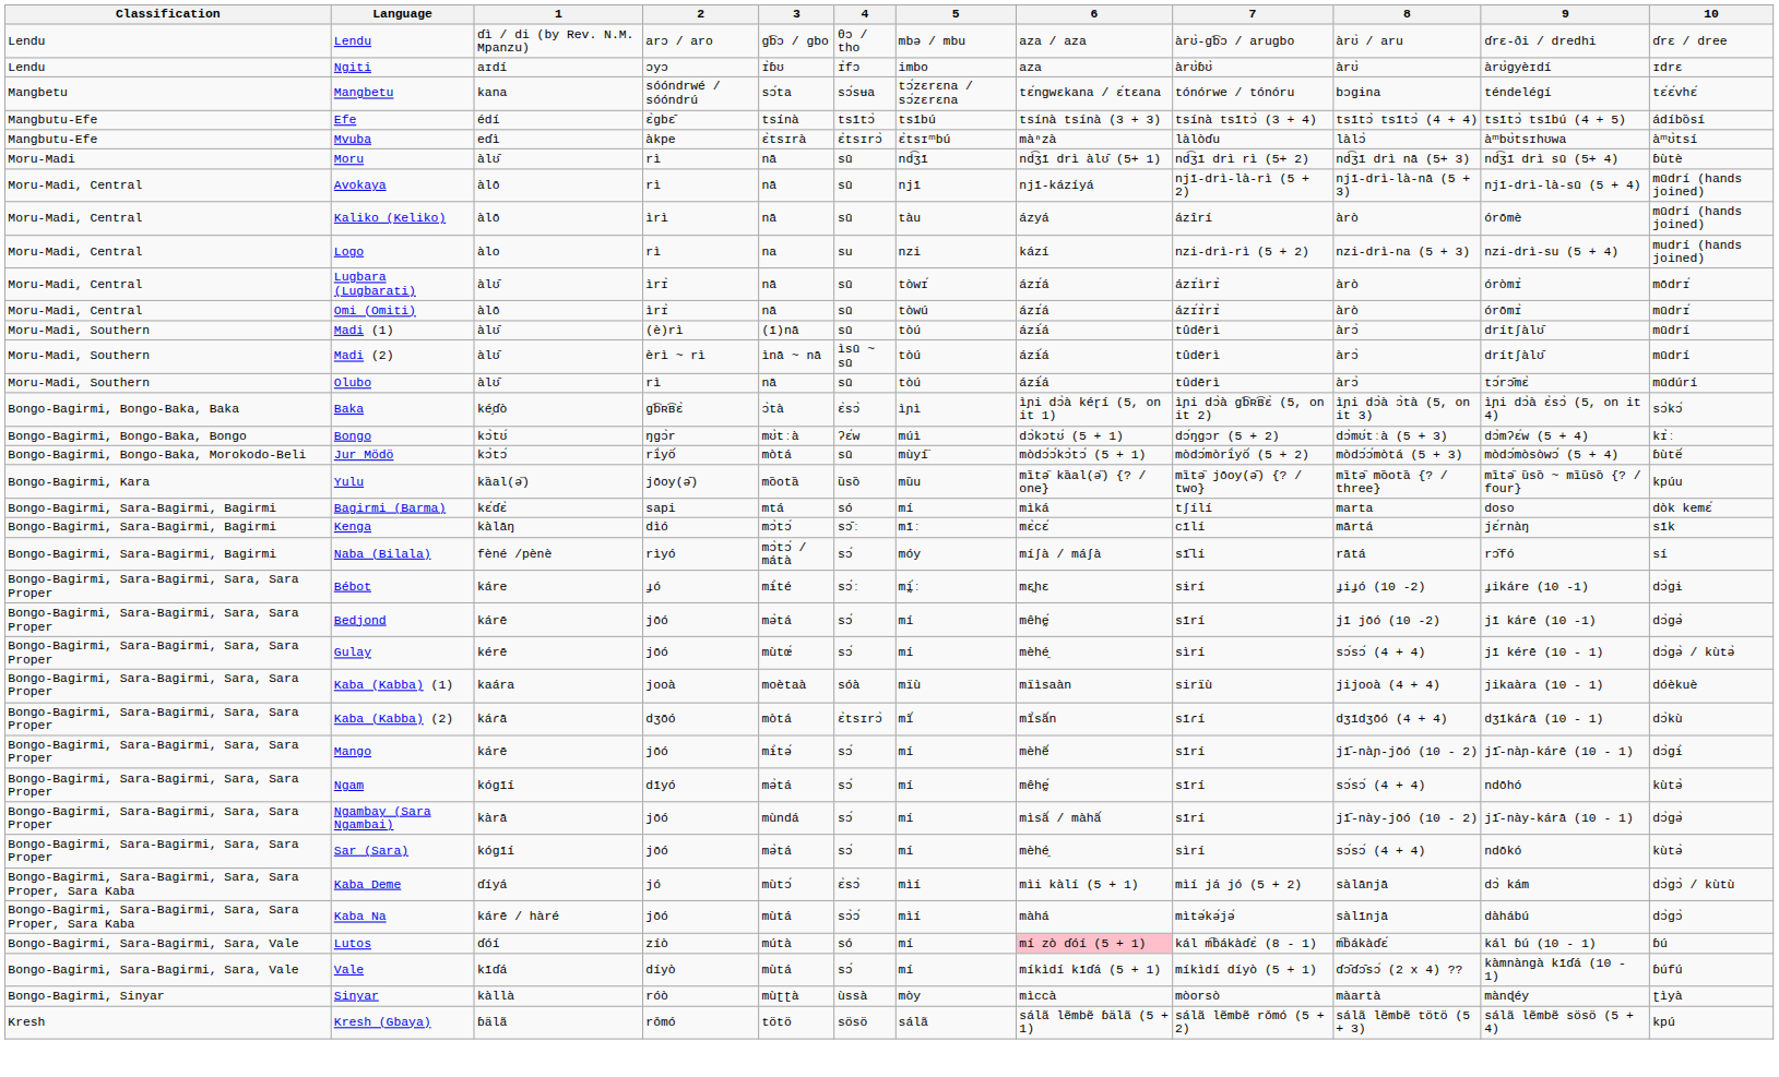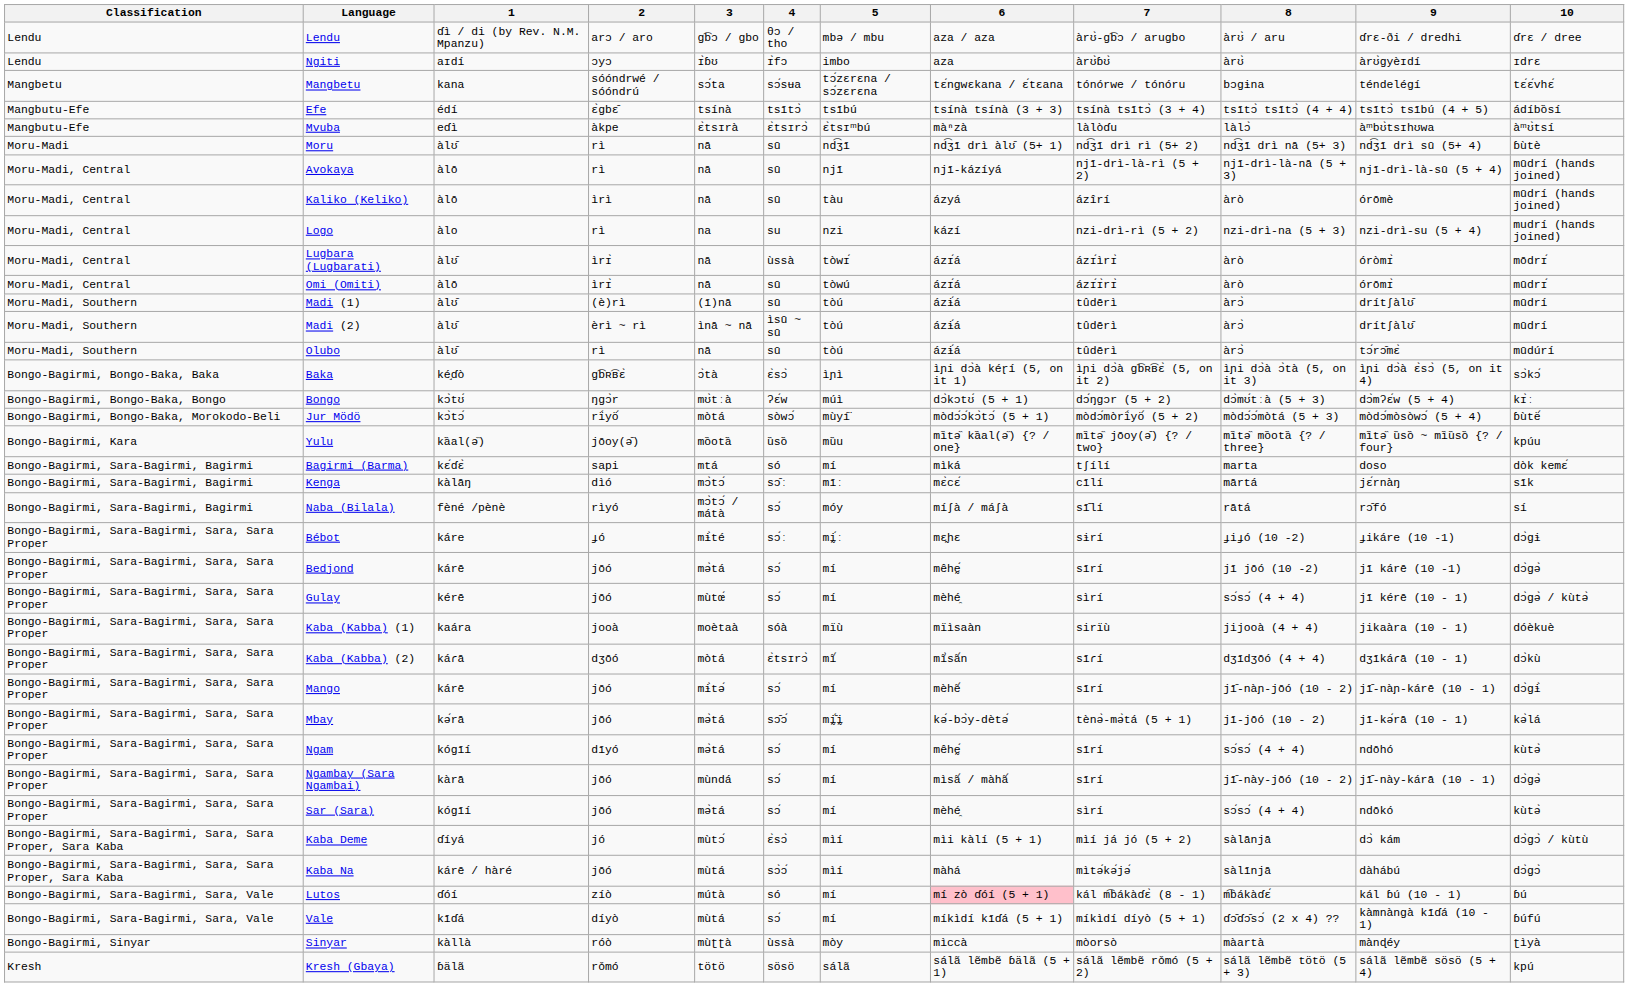 <table class="wikitable sortable" | style="font-size: 85%;" |>
 <tr>
 <th>Classification</th>
 <th>Language</th>
 <th>1</th>
 <th>2</th>
 <th>3</th>
 <th>4</th>
 <th>5</th>
 <th>6</th>
 <th>7</th>
 <th>8</th>
 <th>9</th>
 <th>10</th>
 </tr>
 <tr>
 <td>Lendu</td>
 <td><a href='#'>Lendu</a></td>
 <td>ɗì  / di (by Rev. N.M. Mpanzu)</td>
 <td>arɔ / aro</td>
 <td>ɡ͡bɔ / ɡbo</td>
 <td>θɔ / tho</td>
 <td>mbə / mbu</td>
 <td>aza / aza</td>
 <td>àrʊ̀-ɡ͡bɔ  / aruɡbo</td>
 <td>àrʊ̀   / aru</td>
 <td>ɗrɛ-ði  / dredhi</td>
 <td>ɗrɛ / dree</td>
 </tr>
 <tr>
 <td>Lendu</td>
 <td><a href='#'>Ngiti</a></td>
 <td>aɪdí</td>
 <td>ɔyɔ</td>
 <td>ɪ̀ɓʊ</td>
 <td>ɪ̀fɔ</td>
 <td>imbo</td>
 <td>aza</td>
 <td>àrʊ̀ɓʊ̀</td>
 <td>àrʊ̀</td>
 <td>àrʊ̀ɡyèɪdí</td>
 <td>ɪdrɛ</td>
 </tr>
 <tr>
 <td>Mangbetu</td>
 <td><a href='#'>Mangbetu</a></td>
 <td>kana</td>
 <td>sóóndrwé / sóóndrú</td>
 <td>sɔ́ta</td>
 <td>sɔ́sʉa</td>
 <td>tɔ́zɛrɛna /  sɔ́zɛrɛna</td>
 <td>tɛ́nɡwɛkana / ɛ́tɛana</td>
 <td>tónórwe / tónóru</td>
 <td>bɔɡɨna</td>
 <td>téndeléɡí</td>
 <td>tɛ́ɛ́vhɛ́</td>
 </tr>
 <tr>
 <td>Mangbutu-Efe</td>
 <td><a href='#'>Efe</a></td>
 <td>édí</td>
 <td>ɛ̀ɡbɛ̄</td>
 <td>tsínà</td>
 <td>tsītɔ̀</td>
 <td>tsībú</td>
 <td>tsínà tsínà  (3 + 3)</td>
 <td>tsínà tsītɔ̀ (3 + 4)</td>
 <td>tsītɔ̀ tsītɔ̀  (4 + 4)</td>
 <td>tsītɔ̀ tsībú (4 + 5)</td>
 <td>ádíbȍsí</td>
 </tr>
 <tr>
 <td>Mangbutu-Efe</td>
 <td><a href='#'>Mvuba</a></td>
 <td>eɗì</td>
 <td>àkpe</td>
 <td>ɛ̀tsɪrà</td>
 <td>ɛ̀tsɪrɔ̀</td>
 <td>ɛ̀tsɪᵐbú</td>
 <td>màⁿzà</td>
 <td>làlòɗu</td>
 <td>làlɔ̀</td>
 <td>àᵐbʊ̀tsɪhʊwa</td>
 <td>àᵐʊ̀tsí</td>
 </tr>
 <tr>
 <td>Moru-Madi</td>
 <td><a href='#'>Moru</a></td>
 <td>àlʊ̄</td>
 <td>rì</td>
 <td>nā</td>
 <td>sū</td>
 <td>nd͡ʒī</td>
 <td>nd͡ʒī drì àlʊ̄ (5+ 1)</td>
 <td>nd͡ʒī drì rì (5+ 2)</td>
 <td>nd͡ʒī drì nā  (5+ 3)</td>
 <td>nd͡ʒī drì sū  (5+ 4)</td>
 <td>ɓùtè</td>
 </tr>
 <tr>
 <td>Moru-Madi, Central</td>
 <td><a href='#'>Avokaya</a></td>
 <td>àlō</td>
 <td>rì</td>
 <td>nā</td>
 <td>sū</td>
 <td>njī</td>
 <td>njī-kázíyá</td>
 <td>njī-drì-là-rì  (5 + 2)</td>
 <td>njī-drì-là-nā (5 + 3)</td>
 <td>njī-drì-là-sū  (5 + 4)</td>
 <td>mūdrí  (hands joined)</td>
 </tr>
 <tr>
 <td>Moru-Madi, Central</td>
 <td><a href='#'>Kaliko (Keliko)</a></td>
 <td>àlō</td>
 <td>ìrì</td>
 <td>nā</td>
 <td>sū</td>
 <td>tàu</td>
 <td>ázyá</td>
 <td>ázîrí</td>
 <td>àrò</td>
 <td>órōmè</td>
 <td>mūdrí (hands joined)</td>
 </tr>
 <tr>
 <td>Moru-Madi, Central</td>
 <td><a href='#'>Logo</a></td>
 <td>àlo</td>
 <td>rì</td>
 <td>na</td>
 <td>su</td>
 <td>nzi</td>
 <td>kází</td>
 <td>nzi-drì-rì  (5 + 2)</td>
 <td>nzi-drì-na (5 + 3)</td>
 <td>nzi-drì-su (5 + 4)</td>
 <td>mudrí  (hands joined)</td>
 </tr>
 <tr>
 <td>Moru-Madi, Central</td>
 <td><a href='#'>Lugbara (Lugbarati)</a></td>
 <td>àlʊ̄</td>
 <td>ìrɪ̀</td>
 <td>nā</td>
-<td>sū</td>
+<td>ùssà</td>
 <td>tòwɪ́</td>
 <td>ázɪ́á</td>
 <td>ázɪ́ìrɪ̀</td>
 <td>àrò</td>
 <td>óròmɪ̀</td>
 <td>mōdrɪ́</td>
 </tr>
 <tr>
 <td>Moru-Madi, Central</td>
 <td><a href='#'>Omi (Omiti)</a></td>
 <td>àlō</td>
 <td>ìrɪ̀</td>
 <td>nā</td>
 <td>sū</td>
 <td>tòwú</td>
 <td>ázɪ́á</td>
 <td>ázɪ́ɪ̀rɪ̀</td>
 <td>àrò</td>
 <td>órōmɪ̀</td>
 <td>mūdrɪ́</td>
 </tr>
 <tr>
 <td>Moru-Madi, Southern</td>
 <td><a href='#'>Madi</a> (1)</td>
 <td>àlʊ̄</td>
 <td>(è)rì</td>
 <td>(ī)nā</td>
 <td>sū</td>
 <td>tòú</td>
 <td>ázɨ́á</td>
 <td>tûdērì</td>
 <td>àrɔ̀</td>
 <td>drítʃàlʊ̄</td>
 <td>mūdrí</td>
 </tr>
 <tr>
 <td>Moru-Madi, Southern</td>
 <td><a href='#'>Madi</a> (2)</td>
 <td>àlʊ̄</td>
 <td>èrì ~ rì</td>
 <td>ìnā ~ nā</td>
 <td>ìsū ~ sū</td>
 <td>tòú</td>
 <td>ázɨ́á</td>
 <td>tûdērì</td>
 <td>àrɔ̀</td>
 <td>drítʃàlʊ̄</td>
 <td>mūdrí</td>
 </tr>
 <tr>
 <td>Moru-Madi, Southern</td>
 <td><a href='#'>Olubo</a></td>
 <td>àlʊ̄</td>
 <td>rì</td>
 <td>nā</td>
 <td>sū</td>
 <td>tòú</td>
 <td>ázɨ́á</td>
 <td>tûdērì</td>
 <td>àrɔ̀</td>
 <td>tɔ́rɔ̄mɛ̀</td>
 <td>mūdúrí</td>
 </tr>
 <tr>
 <td>Bongo-Bagirmi, Bongo-Baka, Baka</td>
 <td><a href='#'>Baka</a></td>
 <td>ké̘ɗò</td>
 <td>ɡ͡bʀ͡ʙɛ̀</td>
 <td>ɔ̀tà</td>
 <td>ɛ̀sɔ̀</td>
 <td>ìɲì</td>
 <td>ìɲi dɔ̀à kéɽí   (5, on it 1)</td>
 <td>ìɲi dɔ̀à ɡ͡bʀ͡ʙɛ̀  (5, on it 2)</td>
 <td>ìɲi dɔ̀à ɔ̀tà  (5, on it 3)</td>
 <td>ìɲi dɔ̀à ɛ̀sɔ̀     (5, on it 4)</td>
 <td>sɔ̀kɔ́</td>
 </tr>
 <tr>
 <td>Bongo-Bagirmi, Bongo-Baka, Bongo</td>
 <td><a href='#'>Bongo</a></td>
 <td>kɔ̀tʊ́</td>
 <td>ŋɡɔ̀r</td>
 <td>mʊ̀tːà</td>
 <td>ʔɛ́w</td>
 <td>múì</td>
 <td>dɔ̀kɔtʊ́ (5 + 1)</td>
 <td>dɔ́ŋɡɔr (5 + 2)</td>
 <td>dɔ̀mʊ́tːà (5 + 3)</td>
 <td>dɔ̀mʔɛ́w (5 + 4)</td>
 <td>kɪ̀ː</td>
 </tr>
 <tr>
 <td>Bongo-Bagirmi, Bongo-Baka, Morokodo-Beli</td>
 <td><a href='#'>Jur Mödö</a></td>
 <td>kɔ̀tɔ́</td>
 <td>rḯyö́</td>
 <td>mòtá</td>
-<td>sū</td>
+<td>sòwɔ́</td>
 <td>mùyí̈</td>
 <td>mòdɔ́ɔ́kɔ̀tɔ́  (5 + 1)</td>
 <td>mòdɔ́mòrḯyö́ (5 + 2)</td>
 <td>mòdɔ́ɔ́mòtá (5 + 3)</td>
 <td>mòdɔ́mòsòwɔ́ (5 + 4)</td>
 <td>ɓùtë́</td>
 </tr>
 <tr>
 <td>Bongo-Bagirmi, Kara</td>
 <td><a href='#'>Yulu</a></td>
 <td>kȁal(ə̏)</td>
 <td>jōoy(ə̄)</td>
 <td>mȍotȁ</td>
 <td>ȕsȍ</td>
 <td>mȕu</td>
 <td>mȉtə̏ kȁal(ə̏) {? / one}</td>
 <td>mȉtə̏ jōoy(ə̄) {? / two}</td>
 <td>mȉtə̏ mȍotȁ  {? / three}</td>
 <td>mȉtə̏ ȕsȍ ~ mȉȕsȍ {? / four}</td>
 <td>kpúu</td>
 </tr>
 <tr>
 <td>Bongo-Bagirmi, Sara-Bagirmi, Bagirmi</td>
 <td><a href='#'>Bagirmi (Barma)</a></td>
 <td>kɛ́ɗɛ̀</td>
 <td>sapi</td>
 <td>mtá</td>
 <td>só</td>
 <td>mí</td>
 <td>mìká</td>
 <td>tʃílí</td>
 <td>marta</td>
 <td>doso</td>
 <td>dòk kemɛ́</td>
 </tr>
 <tr>
 <td>Bongo-Bagirmi, Sara-Bagirmi, Bagirmi</td>
 <td><a href='#'>Kenga</a></td>
 <td>kàlāŋ</td>
 <td>dìó</td>
 <td>mɔ̀tɔ́</td>
 <td>sɔ̄ː</td>
 <td>mīː</td>
 <td>mɛ̀cɛ́</td>
 <td>cīlí</td>
 <td>mārtá</td>
 <td>jɛ́rnàŋ</td>
 <td>sīk</td>
 </tr>
 <tr>
 <td>Bongo-Bagirmi, Sara-Bagirmi, Bagirmi</td>
 <td><a href='#'>Naba (Bilala)</a></td>
 <td>fèné /pènè</td>
 <td>rìyó</td>
 <td>mɔ̀tɔ́ / mátà</td>
 <td>sɔ́</td>
 <td>móy</td>
 <td>míʃà / máʃà</td>
 <td>sī̄lí</td>
 <td>rātá</td>
 <td>rɔ̄fó</td>
 <td>sí</td>
 </tr>
 <tr>
 <td>Bongo-Bagirmi, Sara-Bagirmi, Sara, Sara Proper</td>
 <td><a href='#'>Bébot</a></td>
 <td>káre</td>
 <td>ɟó</td>
 <td>mɨ̀té</td>
 <td>sɔ́ː</td>
 <td>mḭ́ː</td>
 <td>mɛ̰hɛ</td>
 <td>sɨrí</td>
 <td>ɟiɟó (10 -2)</td>
 <td>ɟikáre (10 -1)</td>
 <td>dɔ̀ɡɨ</td>
 </tr>
 <tr>
 <td>Bongo-Bagirmi, Sara-Bagirmi, Sara, Sara Proper</td>
 <td><a href='#'>Bedjond</a></td>
 <td>kárē</td>
 <td>jōó</td>
 <td>mə̀tá</td>
 <td>sɔ́</td>
 <td>mí</td>
 <td>mêhḛ́</td>
 <td>sīrí</td>
 <td>jī jōó (10 -2)</td>
 <td>jī kárē (10 -1)</td>
 <td>dɔ̀ɡə̀</td>
 </tr>
 <tr>
 <td>Bongo-Bagirmi, Sara-Bagirmi, Sara, Sara Proper</td>
 <td><a href='#'>Gulay</a></td>
 <td>kérē</td>
 <td>jōó</td>
 <td>mùtœ́</td>
 <td>sɔ́</td>
 <td>mí</td>
 <td>mèhé̯</td>
 <td>sìrí</td>
 <td>sɔ́sɔ́ (4 + 4)</td>
 <td>jī kérē (10 - 1)</td>
 <td>dɔ̀ɡə̀ / kùtə̀</td>
 </tr>
 <tr>
 <td>Bongo-Bagirmi, Sara-Bagirmi, Sara, Sara Proper</td>
 <td><a href='#'>Kaba (Kabba)</a> (1)</td>
 <td>kaára</td>
 <td>jooà</td>
 <td>moètaà</td>
 <td>sóà</td>
 <td>mïù</td>
 <td>mïìsaàn</td>
 <td>sirïù</td>
 <td>jijooà (4 + 4)</td>
 <td>jikaàra (10 - 1)</td>
 <td>dóèkuè</td>
 </tr>
 <tr>
 <td>Bongo-Bagirmi, Sara-Bagirmi, Sara, Sara Proper</td>
 <td><a href='#'>Kaba (Kabba)</a> (2)</td>
 <td>káɾā</td>
 <td>dʒōó</td>
 <td>mòtá</td>
 <td>ɛ̀tsɪrɔ̀</td>
 <td>mĩ́</td>
 <td>mĩ̀sã́n</td>
 <td>sīɾí</td>
 <td>dʒīdʒōó (4 + 4)</td>
 <td>dʒīkáɾā (10 - 1)</td>
 <td>dɔ̀kù</td>
 </tr>
 <tr>
 <td>Bongo-Bagirmi, Sara-Bagirmi, Sara, Sara Proper</td>
 <td><a href='#'>Mango</a></td>
 <td>kárē</td>
 <td>jōó</td>
 <td>mɨ̀tə́</td>
 <td>sɔ́</td>
 <td>mí</td>
 <td>mèhẽ́</td>
 <td>sīrí</td>
 <td>jī̄-nàɲ-jōó  (10 - 2)</td>
 <td>jī̄-nàɲ-kárē (10 - 1)</td>
 <td>dɔ̀ɡɨ̀</td>
 </tr>
 <tr>
 <td>Bongo-Bagirmi, Sara-Bagirmi, Sara, Sara Proper</td>
+<td><a href='#'>Mbay</a></td>
+<td>kə́rā</td>
+<td>jōó</td>
+<td>mə̀tá</td>
+<td>sɔ̄ɔ́</td>
+<td>mḭ̄́ḭ</td>
+<td>kə́-bɔ̀y-dètə́</td>
+<td>tènə̀-mə̀tá (5 + 1)</td>
+<td>jī-jōó  (10 - 2)</td>
+<td>jī-kə́rā (10 - 1)</td>
+<td>kə̀lá</td>
+</tr>
+<tr>
+<td>Bongo-Bagirmi, Sara-Bagirmi, Sara, Sara Proper</td>
 <td><a href='#'>Ngam</a></td>
 <td>kóɡīí</td>
 <td>dīyó</td>
 <td>mə̀tá</td>
 <td>sɔ́</td>
 <td>mí</td>
 <td>mêhḛ́</td>
 <td>sīrí</td>
 <td>sɔ́sɔ́ (4 + 4)</td>
 <td>ndōhó</td>
 <td>kùtə̀</td>
 </tr>
 <tr>
 <td>Bongo-Bagirmi, Sara-Bagirmi, Sara, Sara Proper</td>
 <td><a href='#'>Ngambay (Sara Ngambai)</a></td>
 <td>kàrā</td>
 <td>jōó</td>
 <td>mùndá</td>
 <td>sɔ́</td>
 <td>mí</td>
 <td>mìsã́ / màhã́</td>
 <td>sīrí</td>
 <td>jī̄-này-jōó  (10 - 2)</td>
 <td>jī̄-này-kárā (10 - 1)</td>
 <td>dɔ̀ɡə̀</td>
 </tr>
 <tr>
 <td>Bongo-Bagirmi, Sara-Bagirmi, Sara, Sara Proper</td>
 <td><a href='#'>Sar (Sara)</a></td>
 <td>kóɡīí</td>
 <td>jōó</td>
 <td>mə̀tá</td>
 <td>sɔ́</td>
 <td>mí</td>
 <td>mèhé̯</td>
 <td>sìrí</td>
 <td>sɔ́sɔ́ (4 + 4)</td>
 <td>ndōkó</td>
 <td>kùtə̀</td>
 </tr>
 <tr>
 <td>Bongo-Bagirmi, Sara-Bagirmi, Sara, Sara Proper, Sara Kaba</td>
 <td><a href='#'>Kaba Deme</a></td>
 <td>ɗíyá</td>
 <td>jó</td>
 <td>mùtɔ́</td>
 <td>ɛ̀sɔ̀</td>
 <td>mìí</td>
 <td>mìi kàlí (5 + 1)</td>
 <td>mìí já jó (5 + 2)</td>
 <td>sàlānjā</td>
 <td>dɔ̀ kám</td>
 <td>dɔ̀ɡɔ̀ / kùtù</td>
 </tr>
 <tr>
 <td>Bongo-Bagirmi, Sara-Bagirmi, Sara, Sara Proper, Sara Kaba</td>
 <td><a href='#'>Kaba Na</a></td>
 <td>kárē / hàré</td>
 <td>jōó</td>
 <td>mùtá</td>
 <td>sɔ̀ɔ́</td>
 <td>mìí</td>
 <td>màhá</td>
 <td>mìtə́kə́jə́</td>
 <td>sàlīnjā</td>
 <td>dàhábú</td>
 <td>dɔ̀ɡɔ̀</td>
 </tr>
 <tr>
 <td>Bongo-Bagirmi, Sara-Bagirmi, Sara, Vale</td>
 <td><a href='#'>Lutos</a></td>
 <td>ɗóí</td>
 <td>zíò</td>
 <td>mútà</td>
 <td>só</td>
 <td>mí</td>
 <td style="background: pink;">mí zò ɗóí     (5 + 1)</td>
 <td>kál m͡bákàɗɛ̀  (8 -  1)</td>
 <td>m͡bákàɗɛ́</td>
 <td>kál ɓú         (10 - 1)</td>
 <td>ɓú</td>
 </tr>
 <tr>
 <td>Bongo-Bagirmi, Sara-Bagirmi, Sara, Vale</td>
 <td><a href='#'>Vale</a></td>
 <td>kīɗá</td>
 <td>díyò</td>
 <td>mùtá</td>
 <td>sɔ́</td>
 <td>mí</td>
 <td>míkìdí kīɗá (5 + 1)</td>
 <td>míkìdí díyò (5 + 1)</td>
 <td>ɗɔ̄ɗɔ̄sɔ́ (2 x 4) ??</td>
 <td>kàmnànɡà kīɗá  (10 - 1)</td>
 <td>ɓúfú</td>
 </tr>
 <tr>
 <td>Bongo-Bagirmi, Sinyar</td>
 <td><a href='#'>Sinyar</a></td>
 <td>kàllà</td>
 <td>róò</td>
 <td>mùʈʈà</td>
 <td>ùssà</td>
 <td>mòy</td>
 <td>mìccà</td>
 <td>mòorsò</td>
 <td>màartà</td>
 <td>mànɖéy</td>
 <td>ʈìyà</td>
 </tr>
 <tr>
 <td>Kresh</td>
 <td><a href='#'>Kresh (Gbaya)</a></td>
 <td>ɓälã</td>
 <td>rǒmó</td>
 <td>tötö</td>
 <td>sösö</td>
 <td>sálã</td>
 <td>sálã lẽmbẽ ɓälã  (5 + 1)</td>
 <td>sálã lẽmbẽ rǒmó (5 + 2)</td>
 <td>sálã lẽmbẽ tötö (5 + 3)</td>
 <td>sálã lẽmbẽ sösö  (5 + 4)</td>
 <td>kpú</td>
 </tr>
 </table>
